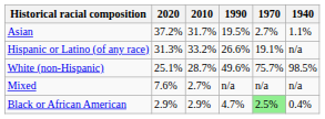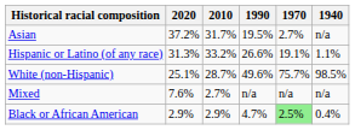 <table class="wikitable sortable collapsible mw-collapsed" style="font-size: 90%;">
 <tr>
 <th>Historical racial composition</th>
 <th>2020</th>
 <th>2010</th>
 <th>1990</th>
 <th>1970</th>
 <th>1940</th>
 </tr>
 <tr>
 <td><a href='#'>Asian</a></td>
 <td>37.2%</td>
 <td>31.7%</td>
 <td>19.5%</td>
 <td>2.7%</td>
-<td>1.1%</td>
+<td>n/a</td>
 </tr>
 <tr>
 <td><a href='#'>Hispanic or Latino (of any race)</a></td>
 <td>31.3%</td>
 <td>33.2%</td>
 <td>26.6%</td>
 <td>19.1%</td>
-<td>n/a</td>
+<td>1.1%</td>
 </tr>
 <tr>
 <td><a href='#'>White (non-Hispanic)</a></td>
 <td>25.1%</td>
 <td>28.7%</td>
 <td>49.6%</td>
 <td>75.7%</td>
 <td>98.5%</td>
 </tr>
 <tr>
 <td><a href='#'>Mixed</a></td>
 <td>7.6%</td>
 <td>2.7%</td>
 <td>n/a</td>
 <td>n/a</td>
 <td>n/a</td>
 </tr>
 <tr>
 <td><a href='#'>Black or African American</a></td>
 <td>2.9%</td>
 <td>2.9%</td>
 <td>4.7%</td>
 <td style="background: lightgreen;">2.5%</td>
 <td>0.4%</td>
 </tr>
 </table>
